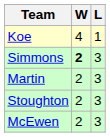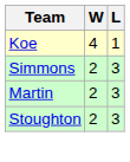 <table class="wikitable">
 <tr>
 <th>Team</th>
 <th>W</th>
 <th>L</th>
 </tr>
 <tr bgcolor=#ffffcc>
 <td> <a href='#'>Koe</a></td>
 <td>4</td>
 <td>1</td>
 </tr>
 <tr bgcolor=#ccffcc>
 <td> <a href='#'>Simmons</a></td>
-<td><strong>2</strong></td>
+<td>2</td>
 <td>3</td>
 </tr>
 <tr bgcolor=#ccffcc>
 <td> <a href='#'>Martin</a></td>
 <td>2</td>
 <td>3</td>
 </tr>
 <tr bgcolor=#ccffcc>
 <td> <a href='#'>Stoughton</a></td>
 <td>2</td>
 <td>3</td>
 </tr>
-<tr bgcolor=#ccffcc>
-<td> <a href='#'>McEwen</a></td>
-<td>2</td>
-<td>3</td>
-</tr>
 </table>
